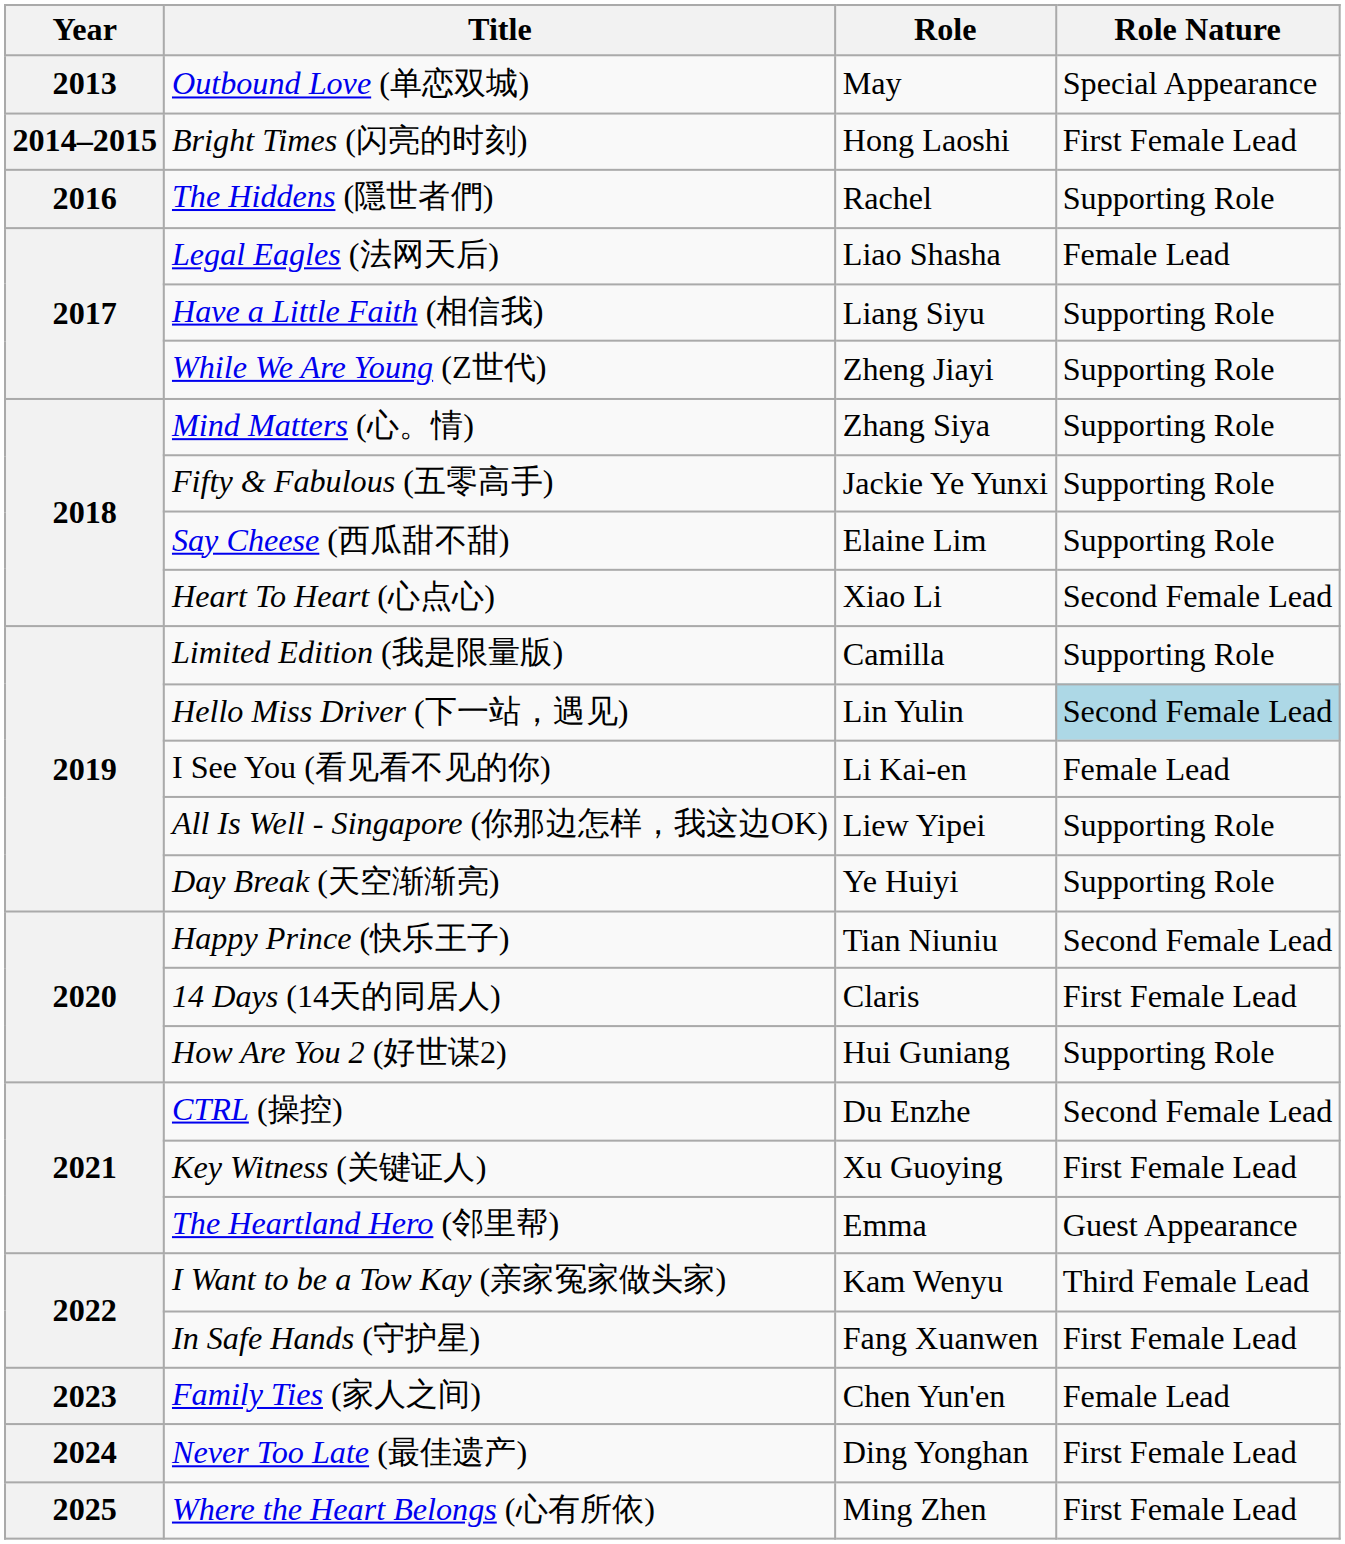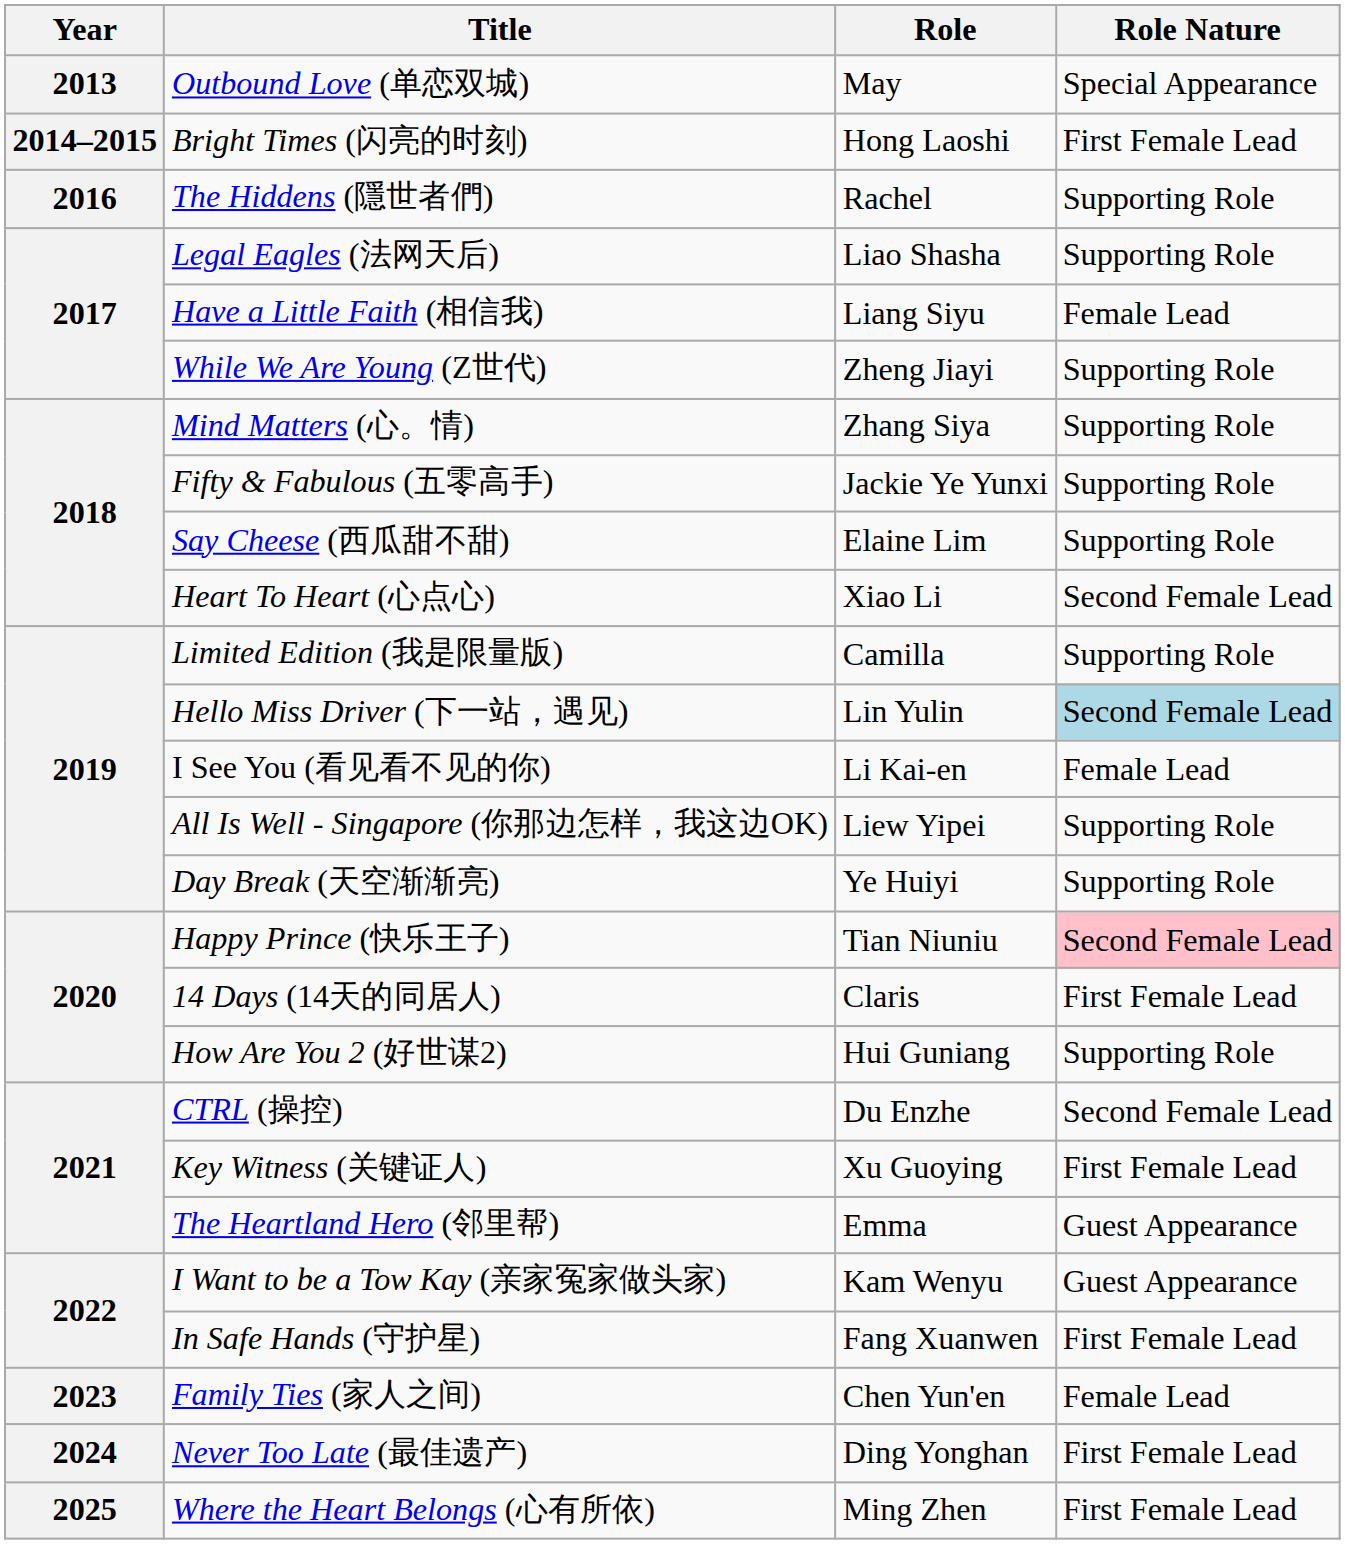 <table class="wikitable sortable plainrowheaders">
 <tr>
 <th scope="col">Year</th>
 <th scope="col">Title</th>
 <th scope="col">Role</th>
 <th scope="col" class="unsortable">Role Nature</th>
 </tr>
 <tr>
 <th scope="row">2013</th>
 <td><em><a href='#'>Outbound Love</a></em> (单恋双城)</td>
 <td>May</td>
 <td>Special Appearance</td>
 </tr>
 <tr>
 <th scope="row">2014–2015</th>
 <td scope="r "><em>Bright Times</em> (闪亮的时刻)</td>
 <td>Hong Laoshi</td>
 <td>First Female Lead</td>
 </tr>
 <tr>
 <th scope="row">2016</th>
 <td><em><a href='#'>The Hiddens</a></em> (隱世者們)</td>
 <td>Rachel</td>
 <td>Supporting Role</td>
 </tr>
 <tr>
 <th rowspan="3" scope="row">2017</th>
 <td><em><a href='#'>Legal Eagles</a></em> (法网天后)</td>
 <td>Liao Shasha</td>
-<td>Female Lead</td>
+<td>Supporting Role</td>
 </tr>
 <tr>
 <td><em><a href='#'>Have a Little Faith</a></em> (相信我)</td>
 <td>Liang Siyu</td>
-<td>Supporting Role</td>
+<td>Female Lead</td>
 </tr>
 <tr>
 <td><em><a href='#'>While We Are Young</a></em> (Z世代)</td>
 <td>Zheng Jiayi</td>
 <td>Supporting Role</td>
 </tr>
 <tr>
 <th rowspan="4" scope="row">2018</th>
 <td><em><a href='#'>Mind Matters</a></em> (心。情)</td>
 <td>Zhang Siya</td>
 <td>Supporting Role</td>
 </tr>
 <tr>
 <td><em>Fifty & Fabulous</em> (五零高手)</td>
 <td>Jackie Ye Yunxi</td>
 <td>Supporting Role</td>
 </tr>
 <tr>
 <td><em><a href='#'>Say Cheese</a></em> (西瓜甜不甜)</td>
 <td>Elaine Lim</td>
 <td>Supporting Role</td>
 </tr>
 <tr>
 <td><em>Heart To Heart</em> (心点心)</td>
 <td>Xiao Li</td>
 <td>Second Female Lead</td>
 </tr>
 <tr>
 <th rowspan="5" scope="row">2019</th>
 <td><em>Limited Edition</em> (我是限量版)</td>
 <td>Camilla</td>
 <td>Supporting Role</td>
 </tr>
 <tr>
 <td><em>Hello Miss Driver</em> (下一站，遇见)</td>
 <td>Lin Yulin</td>
 <td style="background: lightblue;">Second Female Lead</td>
 </tr>
 <tr>
 <td>I See You (看见看不见的你)</td>
 <td>Li Kai-en</td>
 <td>Female Lead</td>
 </tr>
 <tr>
 <td><em>All Is Well - Singapore</em> (你那边怎样，我这边OK)</td>
 <td>Liew Yipei</td>
 <td>Supporting Role</td>
 </tr>
 <tr>
 <td><em>Day Break</em> (天空渐渐亮)</td>
 <td>Ye Huiyi</td>
 <td>Supporting Role</td>
 </tr>
 <tr>
 <th rowspan="3" scope="row">2020</th>
 <td><em>Happy Prince</em> (快乐王子)</td>
 <td>Tian Niuniu</td>
-<td>Second Female Lead</td>
+<td style="background: pink;">Second Female Lead</td>
 </tr>
 <tr>
 <td><em>14 Days</em> (14天的同居人)</td>
 <td>Claris</td>
 <td>First Female Lead</td>
 </tr>
 <tr>
 <td><em>How Are You 2</em> (好世谋2)</td>
 <td>Hui Guniang</td>
 <td>Supporting Role</td>
 </tr>
 <tr>
 <th rowspan="3" scope="row">2021</th>
 <td><em><a href='#'>CTRL</a></em> (操控)</td>
 <td>Du Enzhe</td>
 <td>Second Female Lead</td>
 </tr>
 <tr>
 <td><em>Key Witness</em> (关键证人)</td>
 <td>Xu Guoying</td>
 <td>First Female Lead</td>
 </tr>
 <tr>
 <td><em><a href='#'>The Heartland Hero</a></em> (邻里帮)</td>
 <td>Emma</td>
 <td>Guest Appearance</td>
 </tr>
 <tr>
 <th rowspan="2" scope="row">2022</th>
 <td><em>I Want to be a Tow Kay</em> (亲家冤家做头家)</td>
 <td>Kam Wenyu</td>
-<td>Third Female Lead</td>
+<td>Guest Appearance</td>
 </tr>
 <tr>
 <td><em>In Safe Hands</em> (守护星)</td>
 <td>Fang Xuanwen</td>
 <td>First Female Lead</td>
 </tr>
 <tr>
 <th scope="row">2023</th>
 <td><em><a href='#'>Family Ties</a></em> (家人之间)</td>
 <td>Chen Yun'en</td>
 <td>Female Lead</td>
 </tr>
 <tr>
 <th scope="row">2024</th>
 <td><em><a href='#'>Never Too Late</a></em> (最佳遗产)</td>
 <td>Ding Yonghan</td>
 <td>First Female Lead</td>
 </tr>
 <tr>
 <th scope="row">2025</th>
 <td><em><a href='#'> Where the Heart Belongs</a></em> (心有所依)</td>
 <td>Ming Zhen</td>
 <td>First Female Lead</td>
 </tr>
 </table>
